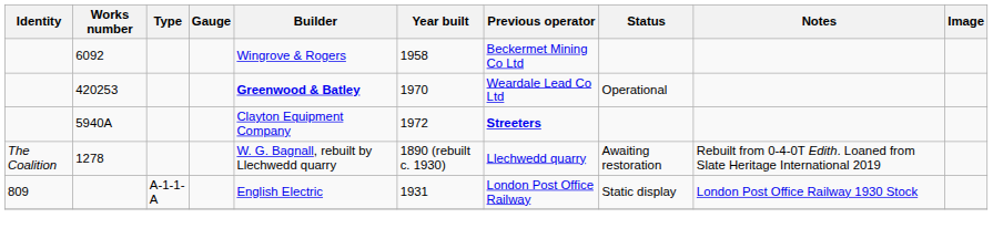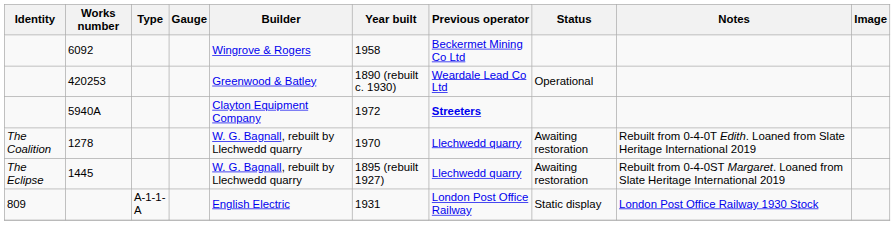 <table class="wikitable sortable">
 <tr>
 <th>Identity</th>
 <th>Works number</th>
 <th>Type</th>
 <th>Gauge</th>
 <th>Builder</th>
 <th>Year built</th>
 <th>Previous operator</th>
 <th>Status</th>
 <th>Notes</th>
 <th>Image</th>
 </tr>
 <tr>
 <td></td>
 <td>6092</td>
 <td></td>
 <td></td>
 <td><a href='#'>Wingrove & Rogers</a></td>
 <td>1958</td>
 <td><a href='#'>Beckermet Mining Co Ltd</a></td>
 <td></td>
 <td></td>
 <td></td>
 </tr>
 <tr>
 <td></td>
 <td>420253</td>
 <td></td>
 <td></td>
-<td><strong><a href='#'>Greenwood & Batley</a></strong></td>
-<td>1970</td>
+<td><a href='#'>Greenwood & Batley</a></td>
+<td>1890 (rebuilt c. 1930)</td>
 <td><a href='#'>Weardale Lead Co Ltd</a></td>
 <td>Operational</td>
 <td></td>
 <td></td>
 </tr>
 <tr>
 <td></td>
 <td>5940A</td>
 <td></td>
 <td></td>
 <td><a href='#'>Clayton Equipment Company</a></td>
 <td>1972</td>
 <td><strong><a href='#'>Streeters</a></strong></td>
 <td></td>
 <td></td>
 <td></td>
 </tr>
 <tr>
 <td><em>The Coalition</em></td>
 <td>1278</td>
 <td></td>
 <td></td>
 <td><a href='#'>W. G. Bagnall</a>, rebuilt by Llechwedd quarry</td>
-<td>1890 (rebuilt c. 1930)</td>
+<td>1970</td>
 <td><a href='#'>Llechwedd quarry</a></td>
 <td>Awaiting restoration</td>
 <td>Rebuilt from 0-4-0T <em>Edith</em>. Loaned from Slate Heritage International 2019</td>
+<td></td>
+</tr>
+<tr>
+<td><em>The Eclipse</em></td>
+<td>1445</td>
+<td></td>
+<td></td>
+<td><a href='#'>W. G. Bagnall</a>, rebuilt by Llechwedd quarry</td>
+<td>1895 (rebuilt 1927)</td>
+<td><a href='#'>Llechwedd quarry</a></td>
+<td>Awaiting restoration</td>
+<td>Rebuilt from 0-4-0ST <em>Margaret</em>. Loaned from Slate Heritage International 2019</td>
 <td></td>
 </tr>
 <tr>
 <td>809</td>
 <td></td>
 <td>A-1-1-A</td>
 <td></td>
 <td><a href='#'>English Electric</a></td>
 <td>1931</td>
 <td><a href='#'>London Post Office Railway</a></td>
 <td>Static display</td>
 <td><a href='#'>London Post Office Railway 1930 Stock</a></td>
 <td></td>
 </tr>
 <tr>
 </tr>
 </table>
